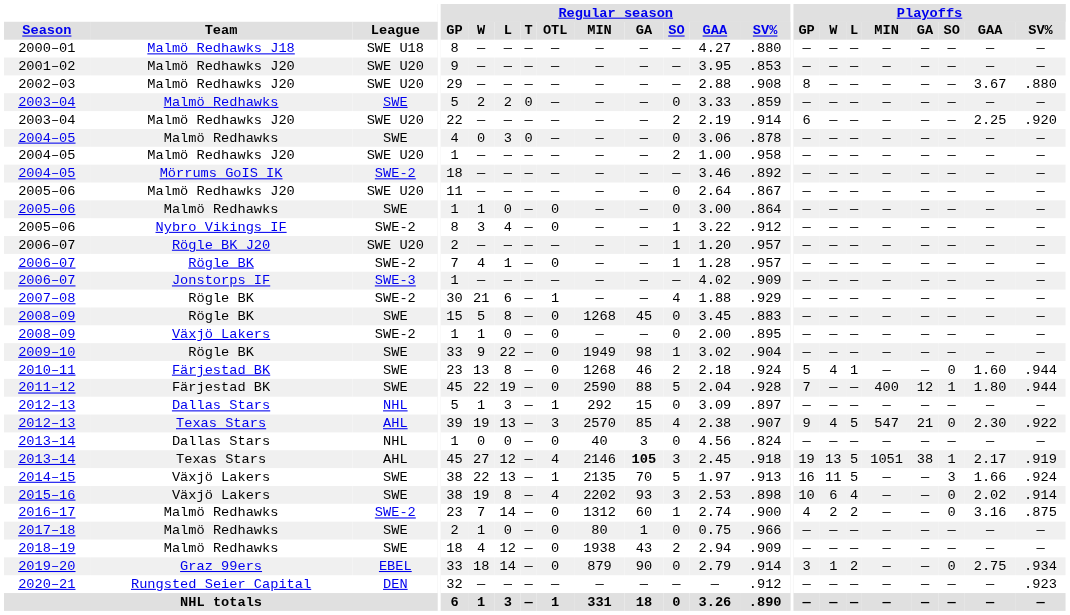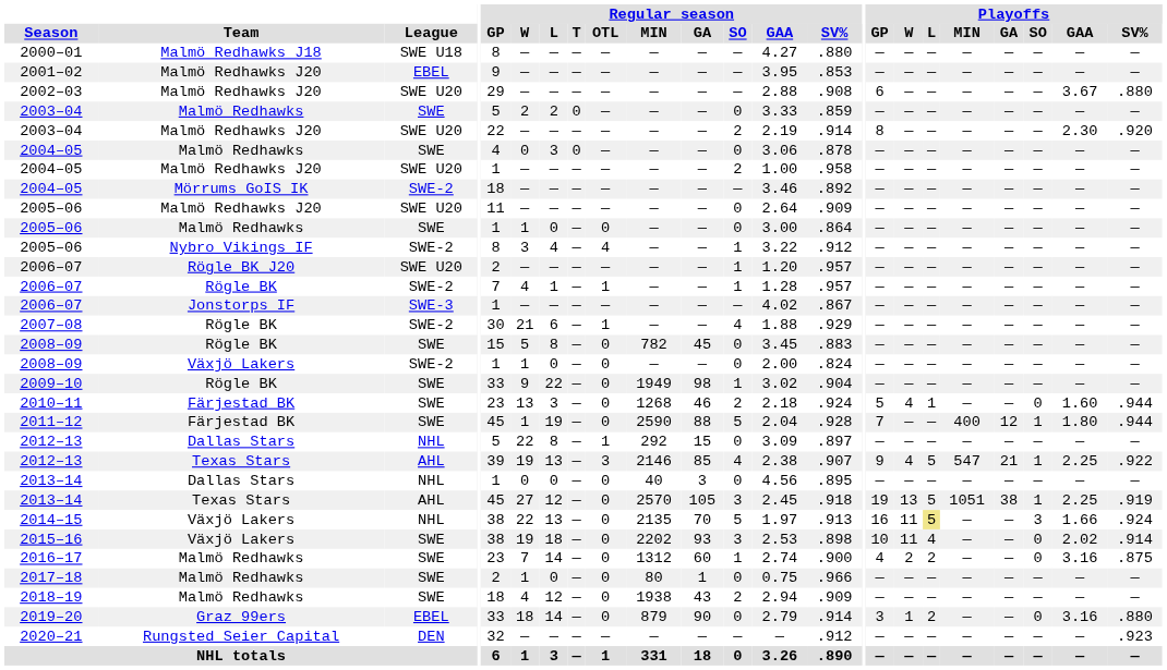 <table border="0" cellpadding="1" cellspacing="0" style="width:80%; text-align:center;">
 <tr bgcolor="#e0e0e0">
 <th colspan="3" bgcolor="#ffffff"></th>
 <th rowspan="99" bgcolor="#ffffff"></th>
 <th colspan="10" bgcolor="#e0e0e0"><a href='#'>Regular season</a></th>
 <th rowspan="99" bgcolor="#ffffff"></th>
 <th colspan="8" bgcolor="#e0e0e0"><a href='#'>Playoffs</a></th>
 </tr>
 <tr bgcolor="#e0e0e0">
 <th><a href='#'>Season</a></th>
 <th>Team</th>
 <th>League</th>
 <th>GP</th>
 <th>W</th>
 <th>L</th>
 <th>T</th>
 <th>OTL</th>
 <th>MIN</th>
 <th>GA</th>
 <th><a href='#'>SO</a></th>
 <th><a href='#'>GAA</a></th>
 <th><a href='#'>SV%</a></th>
 <th>GP</th>
 <th>W</th>
 <th>L</th>
 <th>MIN</th>
 <th>GA</th>
 <th>SO</th>
 <th>GAA</th>
 <th>SV%</th>
 </tr>
 <tr>
 <td>2000–01</td>
 <td><a href='#'>Malmö Redhawks J18</a></td>
 <td>SWE U18</td>
 <td>8</td>
 <td>—</td>
 <td>—</td>
 <td>—</td>
 <td>—</td>
 <td>—</td>
 <td>—</td>
 <td>—</td>
 <td>4.27</td>
 <td>.880</td>
 <td>—</td>
 <td>—</td>
 <td>—</td>
 <td>—</td>
 <td>—</td>
 <td>—</td>
 <td>—</td>
 <td>—</td>
 </tr>
 <tr bgcolor="#f0f0f0">
 <td>2001–02</td>
 <td>Malmö Redhawks J20</td>
-<td>SWE U20</td>
+<td><a href='#'>EBEL</a></td>
 <td>9</td>
 <td>—</td>
 <td>—</td>
 <td>—</td>
 <td>—</td>
 <td>—</td>
 <td>—</td>
 <td>—</td>
 <td>3.95</td>
 <td>.853</td>
 <td>—</td>
 <td>—</td>
 <td>—</td>
 <td>—</td>
 <td>—</td>
 <td>—</td>
 <td>—</td>
 <td>—</td>
 </tr>
 <tr>
 <td>2002–03</td>
 <td>Malmö Redhawks J20</td>
 <td>SWE U20</td>
 <td>29</td>
 <td>—</td>
 <td>—</td>
 <td>—</td>
 <td>—</td>
 <td>—</td>
 <td>—</td>
 <td>—</td>
 <td>2.88</td>
 <td>.908</td>
-<td>8</td>
+<td>6</td>
 <td>—</td>
 <td>—</td>
 <td>—</td>
 <td>—</td>
 <td>—</td>
 <td>3.67</td>
 <td>.880</td>
 </tr>
 <tr bgcolor="#f0f0f0">
 <td><a href='#'>2003–04</a></td>
 <td><a href='#'>Malmö Redhawks</a></td>
 <td><a href='#'>SWE</a></td>
 <td>5</td>
 <td>2</td>
 <td>2</td>
 <td>0</td>
 <td>—</td>
 <td>—</td>
 <td>—</td>
 <td>0</td>
 <td>3.33</td>
 <td>.859</td>
 <td>—</td>
 <td>—</td>
 <td>—</td>
 <td>—</td>
 <td>—</td>
 <td>—</td>
 <td>—</td>
 <td>—</td>
 </tr>
 <tr>
 <td>2003–04</td>
 <td>Malmö Redhawks J20</td>
 <td>SWE U20</td>
 <td>22</td>
 <td>—</td>
 <td>—</td>
 <td>—</td>
 <td>—</td>
 <td>—</td>
 <td>—</td>
 <td>2</td>
 <td>2.19</td>
 <td>.914</td>
-<td>6</td>
+<td>8</td>
 <td>—</td>
 <td>—</td>
 <td>—</td>
 <td>—</td>
 <td>—</td>
-<td>2.25</td>
+<td>2.30</td>
 <td>.920</td>
 </tr>
 <tr bgcolor="#f0f0f0">
 <td><a href='#'>2004–05</a></td>
 <td>Malmö Redhawks</td>
 <td>SWE</td>
 <td>4</td>
 <td>0</td>
 <td>3</td>
 <td>0</td>
 <td>—</td>
 <td>—</td>
 <td>—</td>
 <td>0</td>
 <td>3.06</td>
 <td>.878</td>
 <td>—</td>
 <td>—</td>
 <td>—</td>
 <td>—</td>
 <td>—</td>
 <td>—</td>
 <td>—</td>
 <td>—</td>
 </tr>
 <tr>
 <td>2004–05</td>
 <td>Malmö Redhawks J20</td>
 <td>SWE U20</td>
 <td>1</td>
 <td>—</td>
 <td>—</td>
 <td>—</td>
 <td>—</td>
 <td>—</td>
 <td>—</td>
 <td>2</td>
 <td>1.00</td>
 <td>.958</td>
 <td>—</td>
 <td>—</td>
 <td>—</td>
 <td>—</td>
 <td>—</td>
 <td>—</td>
 <td>—</td>
 <td>—</td>
 </tr>
 <tr bgcolor="#f0f0f0">
 <td><a href='#'>2004–05</a></td>
 <td><a href='#'>Mörrums GoIS IK</a></td>
 <td><a href='#'>SWE-2</a></td>
 <td>18</td>
 <td>—</td>
 <td>—</td>
 <td>—</td>
 <td>—</td>
 <td>—</td>
 <td>—</td>
 <td>—</td>
 <td>3.46</td>
 <td>.892</td>
 <td>—</td>
 <td>—</td>
 <td>—</td>
 <td>—</td>
 <td>—</td>
 <td>—</td>
 <td>—</td>
 <td>—</td>
 </tr>
 <tr>
 <td>2005–06</td>
 <td>Malmö Redhawks J20</td>
 <td>SWE U20</td>
 <td>11</td>
 <td>—</td>
 <td>—</td>
 <td>—</td>
 <td>—</td>
 <td>—</td>
 <td>—</td>
 <td>0</td>
 <td>2.64</td>
-<td>.867</td>
+<td>.909</td>
 <td>—</td>
 <td>—</td>
 <td>—</td>
 <td>—</td>
 <td>—</td>
 <td>—</td>
 <td>—</td>
 <td>—</td>
 </tr>
 <tr bgcolor="#f0f0f0">
 <td><a href='#'>2005–06</a></td>
 <td>Malmö Redhawks</td>
 <td>SWE</td>
 <td>1</td>
 <td>1</td>
 <td>0</td>
 <td>—</td>
 <td>0</td>
 <td>—</td>
 <td>—</td>
 <td>0</td>
 <td>3.00</td>
 <td>.864</td>
 <td>—</td>
 <td>—</td>
 <td>—</td>
 <td>—</td>
 <td>—</td>
 <td>—</td>
 <td>—</td>
 <td>—</td>
 </tr>
 <tr>
 <td>2005–06</td>
 <td><a href='#'>Nybro Vikings IF</a></td>
 <td>SWE-2</td>
 <td>8</td>
 <td>3</td>
 <td>4</td>
 <td>—</td>
-<td>0</td>
+<td>4</td>
 <td>—</td>
 <td>—</td>
 <td>1</td>
 <td>3.22</td>
 <td>.912</td>
 <td>—</td>
 <td>—</td>
 <td>—</td>
 <td>—</td>
 <td>—</td>
 <td>—</td>
 <td>—</td>
 <td>—</td>
 </tr>
 <tr bgcolor="#f0f0f0">
 <td>2006–07</td>
 <td><a href='#'>Rögle BK J20</a></td>
 <td>SWE U20</td>
 <td>2</td>
 <td>—</td>
 <td>—</td>
 <td>—</td>
 <td>—</td>
 <td>—</td>
 <td>—</td>
 <td>1</td>
 <td>1.20</td>
 <td>.957</td>
 <td>—</td>
 <td>—</td>
 <td>—</td>
 <td>—</td>
 <td>—</td>
 <td>—</td>
 <td>—</td>
 <td>—</td>
 </tr>
 <tr>
 <td><a href='#'>2006–07</a></td>
 <td><a href='#'>Rögle BK</a></td>
 <td>SWE-2</td>
 <td>7</td>
 <td>4</td>
 <td>1</td>
 <td>—</td>
-<td>0</td>
+<td>1</td>
 <td>—</td>
 <td>—</td>
 <td>1</td>
 <td>1.28</td>
 <td>.957</td>
 <td>—</td>
 <td>—</td>
 <td>—</td>
 <td>—</td>
 <td>—</td>
 <td>—</td>
 <td>—</td>
 <td>—</td>
 </tr>
 <tr bgcolor="#f0f0f0">
 <td><a href='#'>2006–07</a></td>
 <td><a href='#'>Jonstorps IF</a></td>
 <td><a href='#'>SWE-3</a></td>
 <td>1</td>
 <td>—</td>
 <td>—</td>
 <td>—</td>
 <td>—</td>
 <td>—</td>
 <td>—</td>
 <td>—</td>
 <td>4.02</td>
-<td>.909</td>
+<td>.867</td>
 <td>—</td>
 <td>—</td>
 <td>—</td>
 <td>—</td>
 <td>—</td>
 <td>—</td>
 <td>—</td>
 <td>—</td>
 </tr>
 <tr>
 <td><a href='#'>2007–08</a></td>
 <td>Rögle BK</td>
 <td>SWE-2</td>
 <td>30</td>
 <td>21</td>
 <td>6</td>
 <td>—</td>
 <td>1</td>
 <td>—</td>
 <td>—</td>
 <td>4</td>
 <td>1.88</td>
 <td>.929</td>
 <td>—</td>
 <td>—</td>
 <td>—</td>
 <td>—</td>
 <td>—</td>
 <td>—</td>
 <td>—</td>
 <td>—</td>
 </tr>
 <tr bgcolor="#f0f0f0">
 <td><a href='#'>2008–09</a></td>
 <td>Rögle BK</td>
 <td>SWE</td>
 <td>15</td>
 <td>5</td>
 <td>8</td>
 <td>—</td>
 <td>0</td>
-<td>1268</td>
+<td>782</td>
 <td>45</td>
 <td>0</td>
 <td>3.45</td>
 <td>.883</td>
 <td>—</td>
 <td>—</td>
 <td>—</td>
 <td>—</td>
 <td>—</td>
 <td>—</td>
 <td>—</td>
 <td>—</td>
 </tr>
 <tr>
 <td><a href='#'>2008–09</a></td>
 <td><a href='#'>Växjö Lakers</a></td>
 <td>SWE-2</td>
 <td>1</td>
 <td>1</td>
 <td>0</td>
 <td>—</td>
 <td>0</td>
 <td>—</td>
 <td>—</td>
 <td>0</td>
 <td>2.00</td>
-<td>.895</td>
+<td>.824</td>
 <td>—</td>
 <td>—</td>
 <td>—</td>
 <td>—</td>
 <td>—</td>
 <td>—</td>
 <td>—</td>
 <td>—</td>
 </tr>
 <tr bgcolor="#f0f0f0">
 <td><a href='#'>2009–10</a></td>
 <td>Rögle BK</td>
 <td>SWE</td>
 <td>33</td>
 <td>9</td>
 <td>22</td>
 <td>—</td>
 <td>0</td>
 <td>1949</td>
 <td>98</td>
 <td>1</td>
 <td>3.02</td>
 <td>.904</td>
 <td>—</td>
 <td>—</td>
 <td>—</td>
 <td>—</td>
 <td>—</td>
 <td>—</td>
 <td>—</td>
 <td>—</td>
 </tr>
 <tr>
 <td><a href='#'>2010–11</a></td>
 <td><a href='#'>Färjestad BK</a></td>
 <td>SWE</td>
 <td>23</td>
 <td>13</td>
-<td>8</td>
+<td>3</td>
 <td>—</td>
 <td>0</td>
 <td>1268</td>
 <td>46</td>
 <td>2</td>
 <td>2.18</td>
 <td>.924</td>
 <td>5</td>
 <td>4</td>
 <td>1</td>
 <td>—</td>
 <td>—</td>
 <td>0</td>
 <td>1.60</td>
 <td>.944</td>
 </tr>
 <tr bgcolor="#f0f0f0">
 <td><a href='#'>2011–12</a></td>
 <td>Färjestad BK</td>
 <td>SWE</td>
 <td>45</td>
-<td>22</td>
+<td>1</td>
 <td>19</td>
 <td>—</td>
 <td>0</td>
 <td>2590</td>
 <td>88</td>
 <td>5</td>
 <td>2.04</td>
 <td>.928</td>
 <td>7</td>
 <td>—</td>
 <td>—</td>
 <td>400</td>
 <td>12</td>
 <td>1</td>
 <td>1.80</td>
 <td>.944</td>
 </tr>
 <tr>
 <td><a href='#'>2012–13</a></td>
 <td><a href='#'>Dallas Stars</a></td>
 <td><a href='#'>NHL</a></td>
 <td>5</td>
-<td>1</td>
-<td>3</td>
+<td>22</td>
+<td>8</td>
 <td>—</td>
 <td>1</td>
 <td>292</td>
 <td>15</td>
 <td>0</td>
 <td>3.09</td>
 <td>.897</td>
 <td>—</td>
 <td>—</td>
 <td>—</td>
 <td>—</td>
 <td>—</td>
 <td>—</td>
 <td>—</td>
 <td>—</td>
 </tr>
 <tr bgcolor="#f0f0f0">
 <td><a href='#'>2012–13</a></td>
 <td><a href='#'>Texas Stars</a></td>
 <td><a href='#'>AHL</a></td>
 <td>39</td>
 <td>19</td>
 <td>13</td>
 <td>—</td>
 <td>3</td>
-<td>2570</td>
+<td>2146</td>
 <td>85</td>
 <td>4</td>
 <td>2.38</td>
 <td>.907</td>
 <td>9</td>
 <td>4</td>
 <td>5</td>
 <td>547</td>
 <td>21</td>
-<td>0</td>
-<td>2.30</td>
+<td>1</td>
+<td>2.25</td>
 <td>.922</td>
 </tr>
 <tr>
 <td><a href='#'>2013–14</a></td>
 <td>Dallas Stars</td>
 <td>NHL</td>
 <td>1</td>
 <td>0</td>
 <td>0</td>
 <td>—</td>
 <td>0</td>
 <td>40</td>
 <td>3</td>
 <td>0</td>
 <td>4.56</td>
-<td>.824</td>
+<td>.895</td>
 <td>—</td>
 <td>—</td>
 <td>—</td>
 <td>—</td>
 <td>—</td>
 <td>—</td>
 <td>—</td>
 <td>—</td>
 </tr>
 <tr bgcolor="#f0f0f0">
 <td><a href='#'>2013–14</a></td>
 <td>Texas Stars</td>
 <td>AHL</td>
 <td>45</td>
 <td>27</td>
 <td>12</td>
 <td>—</td>
-<td>4</td>
-<td>2146</td>
-<td><strong>105</strong></td>
+<td>0</td>
+<td>2570</td>
+<td>105</td>
 <td>3</td>
 <td>2.45</td>
 <td>.918</td>
 <td>19</td>
 <td>13</td>
 <td>5</td>
 <td>1051</td>
 <td>38</td>
 <td>1</td>
-<td>2.17</td>
+<td>2.25</td>
 <td>.919</td>
 </tr>
 <tr>
 <td><a href='#'>2014–15</a></td>
 <td>Växjö Lakers</td>
-<td>SWE</td>
+<td>NHL</td>
 <td>38</td>
 <td>22</td>
 <td>13</td>
 <td>—</td>
-<td>1</td>
+<td>0</td>
 <td>2135</td>
 <td>70</td>
 <td>5</td>
 <td>1.97</td>
 <td>.913</td>
 <td>16</td>
 <td>11</td>
-<td>5</td>
+<td style="background: khaki;">5</td>
 <td>—</td>
 <td>—</td>
 <td>3</td>
 <td>1.66</td>
 <td>.924</td>
 </tr>
 <tr bgcolor="#f0f0f0">
 <td><a href='#'>2015–16</a></td>
 <td>Växjö Lakers</td>
 <td>SWE</td>
 <td>38</td>
 <td>19</td>
-<td>8</td>
+<td>18</td>
 <td>—</td>
-<td>4</td>
+<td>0</td>
 <td>2202</td>
 <td>93</td>
 <td>3</td>
 <td>2.53</td>
 <td>.898</td>
 <td>10</td>
-<td>6</td>
+<td>11</td>
 <td>4</td>
 <td>—</td>
 <td>—</td>
 <td>0</td>
 <td>2.02</td>
 <td>.914</td>
 </tr>
 <tr>
 <td><a href='#'>2016–17</a></td>
 <td>Malmö Redhawks</td>
-<td><a href='#'>SWE-2</a></td>
+<td>SWE</td>
 <td>23</td>
 <td>7</td>
 <td>14</td>
 <td>—</td>
 <td>0</td>
 <td>1312</td>
 <td>60</td>
 <td>1</td>
 <td>2.74</td>
 <td>.900</td>
 <td>4</td>
 <td>2</td>
 <td>2</td>
 <td>—</td>
 <td>—</td>
 <td>0</td>
 <td>3.16</td>
 <td>.875</td>
 </tr>
 <tr bgcolor="#f0f0f0">
 <td><a href='#'>2017–18</a></td>
 <td>Malmö Redhawks</td>
 <td>SWE</td>
 <td>2</td>
 <td>1</td>
 <td>0</td>
 <td>—</td>
 <td>0</td>
 <td>80</td>
 <td>1</td>
 <td>0</td>
 <td>0.75</td>
 <td>.966</td>
 <td>—</td>
 <td>—</td>
 <td>—</td>
 <td>—</td>
 <td>—</td>
 <td>—</td>
 <td>—</td>
 <td>—</td>
 </tr>
 <tr>
 <td><a href='#'>2018–19</a></td>
 <td>Malmö Redhawks</td>
 <td>SWE</td>
 <td>18</td>
 <td>4</td>
 <td>12</td>
 <td>—</td>
 <td>0</td>
 <td>1938</td>
 <td>43</td>
 <td>2</td>
 <td>2.94</td>
 <td>.909</td>
 <td>—</td>
 <td>—</td>
 <td>—</td>
 <td>—</td>
 <td>—</td>
 <td>—</td>
 <td>—</td>
 <td>—</td>
 </tr>
 <tr bgcolor="#f0f0f0">
 <td><a href='#'>2019–20</a></td>
 <td><a href='#'>Graz 99ers</a></td>
 <td><a href='#'>EBEL</a></td>
 <td>33</td>
 <td>18</td>
 <td>14</td>
 <td>—</td>
 <td>0</td>
 <td>879</td>
 <td>90</td>
 <td>0</td>
 <td>2.79</td>
 <td>.914</td>
 <td>3</td>
 <td>1</td>
 <td>2</td>
 <td>—</td>
 <td>—</td>
 <td>0</td>
-<td>2.75</td>
-<td>.934</td>
+<td>3.16</td>
+<td>.880</td>
 </tr>
 <tr>
 <td><a href='#'>2020–21</a></td>
 <td><a href='#'>Rungsted Seier Capital</a></td>
 <td><a href='#'>DEN</a></td>
 <td>32</td>
 <td>—</td>
 <td>—</td>
 <td>—</td>
 <td>—</td>
 <td>—</td>
 <td>—</td>
 <td>—</td>
 <td>—</td>
 <td>.912</td>
 <td>—</td>
 <td>—</td>
 <td>—</td>
 <td>—</td>
 <td>—</td>
 <td>—</td>
 <td>—</td>
 <td>.923</td>
 </tr>
 <tr bgcolor="#e0e0e0">
 <th colspan="3">NHL totals</th>
 <th>6</th>
 <th>1</th>
 <th>3</th>
 <th>—</th>
 <th>1</th>
 <th>331</th>
 <th>18</th>
 <th>0</th>
 <th>3.26</th>
 <th>.890</th>
 <th>—</th>
 <th>—</th>
 <th>—</th>
 <th>—</th>
 <th>—</th>
 <th>—</th>
 <th>—</th>
 <th>—</th>
 </tr>
 </table>
